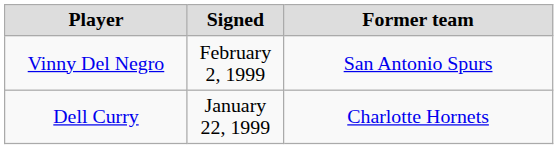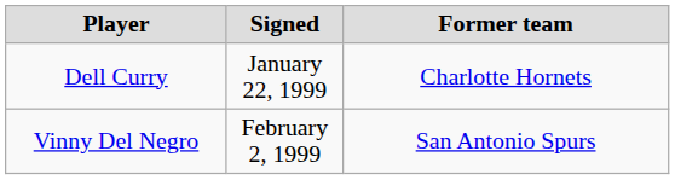 <table class="wikitable" style="text-align: center">
 <tr style="text-align:center; background:#ddd;">
 <td style="width:140px"><strong>Player</strong></td>
 <td style="width:70px"><strong>Signed</strong></td>
 <td style="width:210px"><strong>Former team</strong></td>
 </tr>
 <tr>
+<td><a href='#'>Dell Curry</a></td>
+<td>January 22, 1999</td>
+<td><a href='#'>Charlotte Hornets</a></td>
+</tr>
+<tr>
 <td><a href='#'>Vinny Del Negro</a></td>
 <td>February 2, 1999</td>
 <td><a href='#'>San Antonio Spurs</a></td>
 </tr>
-<tr>
-<td><a href='#'>Dell Curry</a></td>
-<td>January 22, 1999</td>
-<td><a href='#'>Charlotte Hornets</a></td>
-</tr>
 </table>
